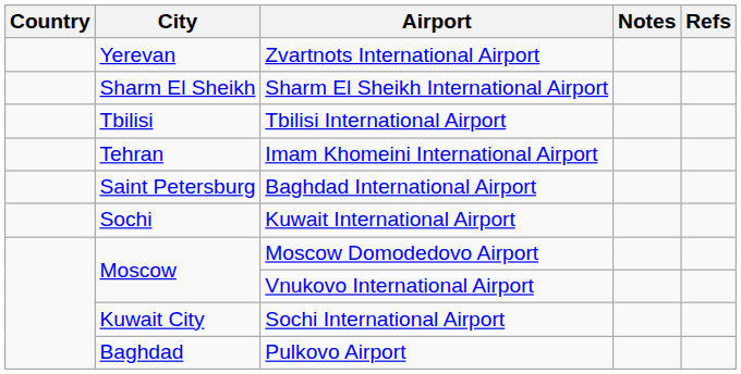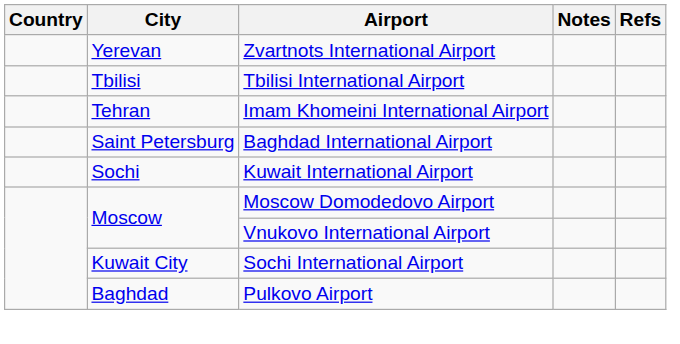 <table class="wikitable sortable">
 <tr>
 <th>Country</th>
 <th>City</th>
 <th>Airport</th>
 <th>Notes</th>
 <th>Refs</th>
 </tr>
 <tr>
 <td></td>
 <td><a href='#'>Yerevan</a></td>
 <td><a href='#'>Zvartnots International Airport</a></td>
-<td></td>
-<td align=center></td>
-</tr>
-<tr>
-<td></td>
-<td><a href='#'>Sharm El Sheikh</a></td>
-<td><a href='#'>Sharm El Sheikh International Airport</a></td>
 <td></td>
 <td align=center></td>
 </tr>
 <tr>
 <td></td>
 <td><a href='#'>Tbilisi</a></td>
 <td><a href='#'>Tbilisi International Airport</a></td>
 <td></td>
 <td align=center></td>
 </tr>
 <tr>
 <td></td>
 <td><a href='#'>Tehran</a></td>
 <td><a href='#'>Imam Khomeini International Airport</a></td>
 <td></td>
 <td align=center></td>
 </tr>
 <tr>
 <td></td>
 <td><a href='#'>Saint Petersburg</a></td>
 <td><a href='#'>Baghdad International Airport</a></td>
 <td></td>
 <td align=center></td>
 </tr>
 <tr>
 <td></td>
 <td><a href='#'>Sochi</a></td>
 <td><a href='#'>Kuwait International Airport</a></td>
 <td></td>
 <td align=center></td>
 </tr>
 <tr>
 <td rowspan="4"></td>
 <td rowspan="2"><a href='#'>Moscow</a></td>
 <td><a href='#'>Moscow Domodedovo Airport</a></td>
 <td></td>
 <td align=center></td>
 </tr>
 <tr>
 <td><a href='#'>Vnukovo International Airport</a></td>
 <td></td>
 <td align=center></td>
 </tr>
 <tr>
 <td><a href='#'>Kuwait City</a></td>
 <td><a href='#'>Sochi International Airport</a></td>
 <td></td>
 <td></td>
 </tr>
 <tr>
 <td><a href='#'>Baghdad</a></td>
 <td><a href='#'>Pulkovo Airport</a></td>
 <td></td>
 <td></td>
 </tr>
 </table>
